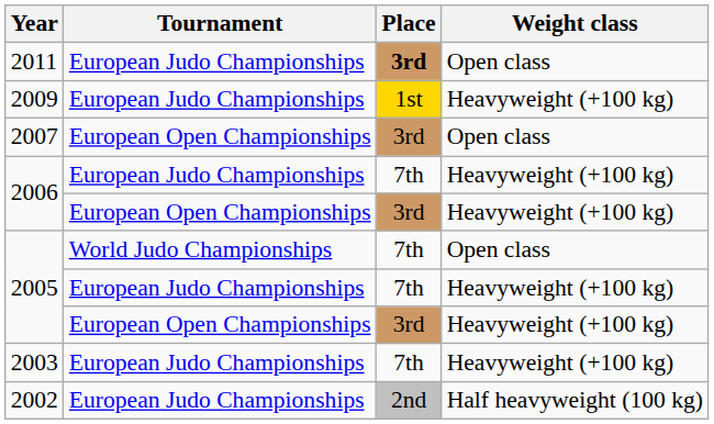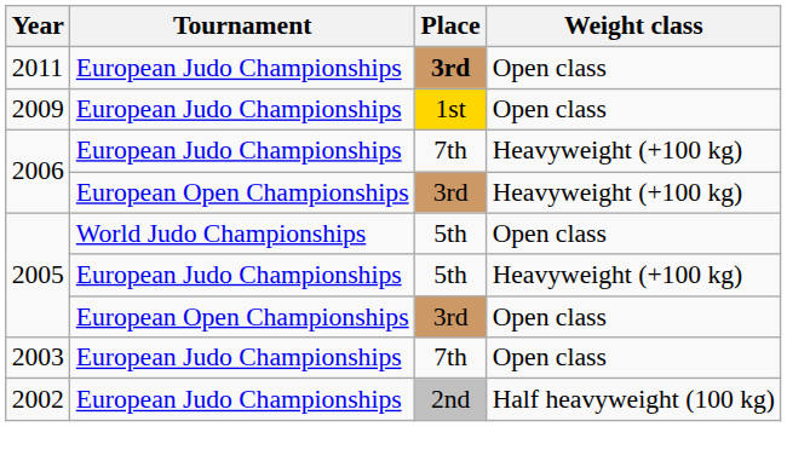 <table class=wikitable>
 <tr>
 <th>Year</th>
 <th>Tournament</th>
 <th>Place</th>
 <th>Weight class</th>
 </tr>
 <tr>
 <td>2011</td>
 <td><a href='#'>European Judo Championships</a></td>
 <td bgcolor="cc9966" align="center"><strong>3rd</strong></td>
 <td>Open class</td>
 </tr>
 <tr>
 <td>2009</td>
 <td><a href='#'>European Judo Championships</a></td>
 <td bgcolor="gold" align="center">1st</td>
-<td>Heavyweight (+100 kg)</td>
-</tr>
-<tr>
-<td>2007</td>
-<td><a href='#'>European Open Championships</a></td>
-<td bgcolor="cc9966" align="center">3rd</td>
 <td>Open class</td>
 </tr>
 <tr>
 <td rowspan=2>2006</td>
 <td><a href='#'>European Judo Championships</a></td>
 <td align="center">7th</td>
 <td>Heavyweight (+100 kg)</td>
 </tr>
 <tr>
 <td><a href='#'>European Open Championships</a></td>
 <td bgcolor="cc9966" align="center">3rd</td>
 <td>Heavyweight (+100 kg)</td>
 </tr>
 <tr>
 <td rowspan=3>2005</td>
 <td><a href='#'>World Judo Championships</a></td>
-<td align="center">7th</td>
+<td align="center">5th</td>
 <td>Open class</td>
 </tr>
 <tr>
 <td><a href='#'>European Judo Championships</a></td>
-<td align="center">7th</td>
+<td align="center">5th</td>
 <td>Heavyweight (+100 kg)</td>
 </tr>
 <tr>
 <td><a href='#'>European Open Championships</a></td>
 <td bgcolor="cc9966" align="center">3rd</td>
-<td>Heavyweight (+100 kg)</td>
+<td>Open class</td>
 </tr>
 <tr>
 <td>2003</td>
 <td><a href='#'>European Judo Championships</a></td>
 <td align="center">7th</td>
-<td>Heavyweight (+100 kg)</td>
+<td>Open class</td>
 </tr>
 <tr>
 <td>2002</td>
 <td><a href='#'>European Judo Championships</a></td>
 <td bgcolor="silver" align="center">2nd</td>
 <td>Half heavyweight (100 kg)</td>
 </tr>
 </table>
